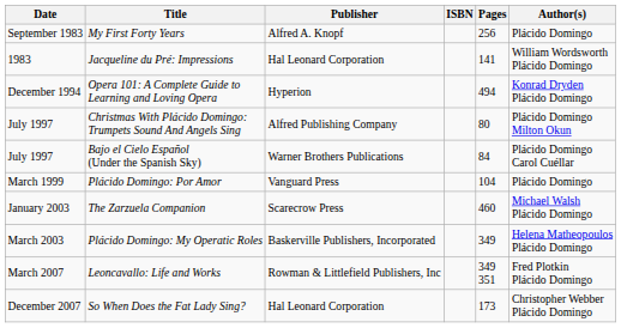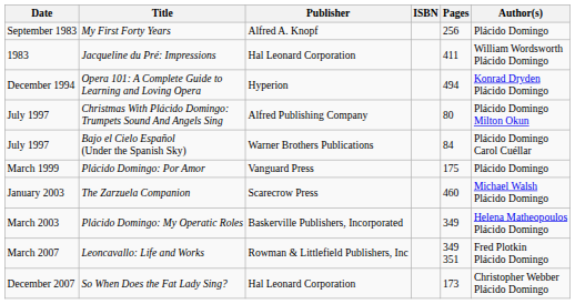 <table class="wikitable" style="font-size:95%">
 <tr>
 <th>Date</th>
 <th>Title</th>
 <th>Publisher</th>
 <th>ISBN</th>
 <th>Pages</th>
 <th>Author(s)</th>
 </tr>
 <tr>
 <td>September 1983</td>
 <td><em>My First Forty Years</em></td>
 <td>Alfred A. Knopf</td>
 <td></td>
 <td>256</td>
 <td>Plácido Domingo</td>
 </tr>
 <tr>
 <td>1983</td>
 <td><em>Jacqueline du Pré: Impressions</em></td>
 <td>Hal Leonard Corporation</td>
 <td></td>
-<td>141</td>
+<td>411</td>
 <td>William Wordsworth<br>Plácido Domingo</td>
 </tr>
 <tr>
 <td>December 1994</td>
 <td><em>Opera 101: A Complete Guide to<br>Learning and Loving Opera</em></td>
 <td>Hyperion</td>
 <td></td>
 <td>494</td>
 <td><a href='#'>Konrad Dryden</a><br>Plácido Domingo</td>
 </tr>
 <tr>
 <td>July 1997</td>
 <td><em>Christmas With Plácido Domingo:<br>Trumpets Sound And Angels Sing</em></td>
 <td>Alfred Publishing Company</td>
 <td></td>
 <td>80</td>
 <td>Plácido Domingo<br><a href='#'>Milton Okun</a></td>
 </tr>
 <tr>
 <td>July 1997</td>
 <td><em>Bajo el Cielo Español</em><br>(Under the Spanish Sky)</td>
 <td>Warner Brothers Publications</td>
 <td></td>
 <td>84</td>
 <td>Plácido Domingo<br>Carol Cuéllar</td>
 </tr>
 <tr>
 <td>March 1999</td>
 <td><em>Plácido Domingo: Por Amor</em></td>
 <td>Vanguard Press</td>
 <td></td>
-<td>104</td>
+<td>175</td>
 <td>Plácido Domingo</td>
 </tr>
 <tr>
 <td>January 2003</td>
 <td><em>The Zarzuela Companion</em></td>
 <td>Scarecrow Press</td>
 <td></td>
 <td>460</td>
 <td><a href='#'>Michael Walsh</a><br>Plácido Domingo</td>
 </tr>
 <tr>
 <td>March 2003</td>
 <td><em>Plácido Domingo: My Operatic Roles</em></td>
 <td>Baskerville Publishers, Incorporated</td>
 <td></td>
 <td>349</td>
 <td><a href='#'>Helena Matheopoulos</a><br>Plácido Domingo</td>
 </tr>
 <tr>
 <td>March 2007</td>
 <td><em>Leoncavallo: Life and Works</em></td>
 <td>Rowman & Littlefield Publishers, Inc</td>
 <td><br></td>
 <td>349<br>351</td>
 <td>Fred Plotkin<br>Plácido Domingo</td>
 </tr>
 <tr>
 <td>December 2007</td>
 <td><em>So When Does the Fat Lady Sing?</em></td>
 <td>Hal Leonard Corporation</td>
 <td></td>
 <td>173</td>
 <td>Christopher Webber<br>Plácido Domingo</td>
 </tr>
 </table>
